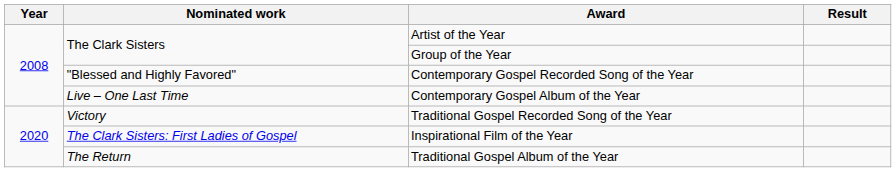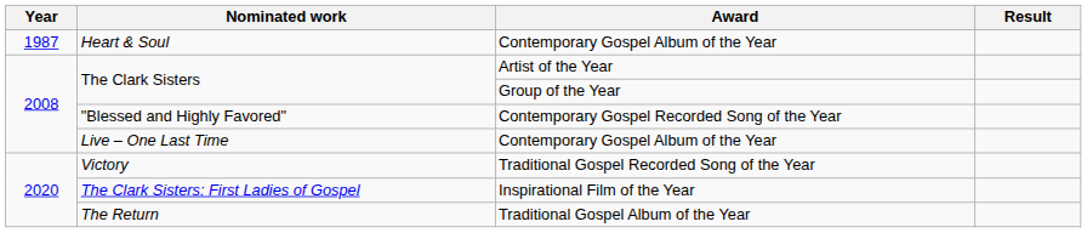 <table class="wikitable" style="width:70%;">
 <tr>
 <th style="width:3%;">Year</th>
 <th style="width:20%;">Nominated work</th>
 <th style="width:23%;">Award</th>
 <th style="width:5%;">Result</th>
+</tr>
+<tr>
+<td align="center"><a href='#'>1987</a></td>
+<td><em>Heart & Soul</em></td>
+<td>Contemporary Gospel Album of the Year</td>
+<td></td>
 </tr>
 <tr>
 <td align="center" rowspan="4"><a href='#'>2008</a></td>
 <td rowspan="2">The Clark Sisters</td>
 <td>Artist of the Year</td>
 <td></td>
 </tr>
 <tr>
 <td>Group of the Year</td>
 <td></td>
 </tr>
 <tr>
 <td>"Blessed and Highly Favored"</td>
 <td>Contemporary Gospel Recorded Song of the Year</td>
 <td></td>
 </tr>
 <tr>
 <td><em>Live – One Last Time</em></td>
 <td>Contemporary Gospel Album of the Year</td>
 <td></td>
 </tr>
 <tr>
 <td align="center" rowspan="3"><a href='#'>2020</a></td>
 <td><em>Victory</em></td>
 <td>Traditional Gospel Recorded Song of the Year</td>
 <td></td>
 </tr>
 <tr>
 <td><em><a href='#'>The Clark Sisters: First Ladies of Gospel</a></em></td>
 <td>Inspirational Film of the Year</td>
 <td></td>
 </tr>
 <tr>
 <td><em>The Return</em></td>
 <td>Traditional Gospel Album of the Year</td>
 <td></td>
 </tr>
 </table>
